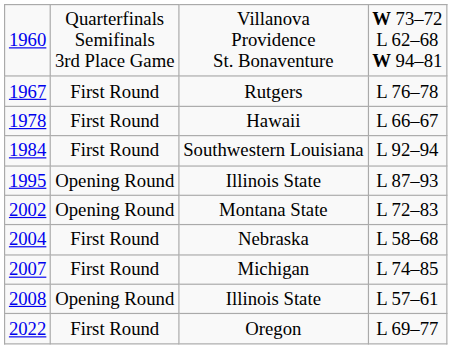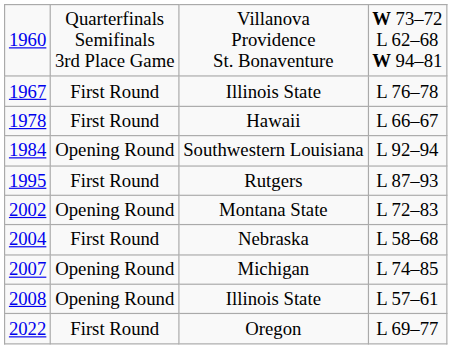 <table class="wikitable">
 <tr align="center">
 <td><a href='#'>1960</a></td>
 <td>Quarterfinals<br>Semifinals<br>3rd Place Game</td>
 <td>Villanova<br>Providence<br>St. Bonaventure</td>
 <td><strong>W</strong> 73–72<br>L 62–68<br><strong>W</strong> 94–81</td>
 </tr>
 <tr align="center">
 <td><a href='#'>1967</a></td>
 <td>First Round</td>
-<td>Rutgers</td>
+<td>Illinois State</td>
 <td>L 76–78</td>
 </tr>
 <tr align="center">
 <td><a href='#'>1978</a></td>
 <td>First Round</td>
 <td>Hawaii</td>
 <td>L 66–67</td>
 </tr>
 <tr align="center">
 <td><a href='#'>1984</a></td>
-<td>First Round</td>
+<td>Opening Round</td>
 <td>Southwestern Louisiana</td>
 <td>L 92–94</td>
 </tr>
 <tr align="center">
 <td><a href='#'>1995</a></td>
-<td>Opening Round</td>
-<td>Illinois State</td>
+<td>First Round</td>
+<td>Rutgers</td>
 <td>L 87–93</td>
 </tr>
 <tr align="center">
 <td><a href='#'>2002</a></td>
 <td>Opening Round</td>
 <td>Montana State</td>
 <td>L 72–83</td>
 </tr>
 <tr align="center">
 <td><a href='#'>2004</a></td>
 <td>First Round</td>
 <td>Nebraska</td>
 <td>L 58–68</td>
 </tr>
 <tr align="center">
 <td><a href='#'>2007</a></td>
-<td>First Round</td>
+<td>Opening Round</td>
 <td>Michigan</td>
 <td>L 74–85</td>
 </tr>
 <tr align="center">
 <td><a href='#'>2008</a></td>
 <td>Opening Round</td>
 <td>Illinois State</td>
 <td>L 57–61</td>
 </tr>
 <tr align="center">
 <td><a href='#'>2022</a></td>
 <td>First Round</td>
 <td>Oregon</td>
 <td>L 69–77</td>
 </tr>
 </table>
